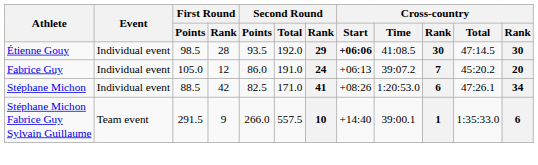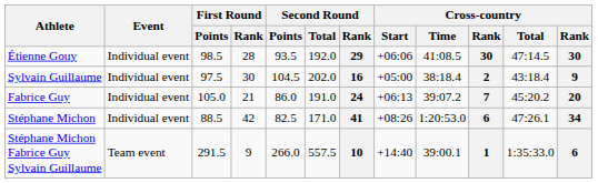 <table class="wikitable" style="font-size:90%">
 <tr>
 <th rowspan="2">Athlete</th>
 <th rowspan="2">Event</th>
 <th colspan="2">First Round</th>
 <th colspan="3">Second Round</th>
 <th colspan="5">Cross-country</th>
 </tr>
 <tr>
 <th>Points</th>
 <th>Rank</th>
 <th>Points</th>
 <th>Total</th>
 <th>Rank</th>
 <th>Start</th>
 <th>Time</th>
 <th>Rank</th>
 <th>Total</th>
 <th>Rank</th>
 </tr>
 <tr>
 <td><a href='#'>Étienne Gouy</a></td>
 <td>Individual event</td>
 <td align="center">98.5</td>
 <td align="center">28</td>
 <td align="center">93.5</td>
 <td align="center">192.0</td>
 <th align="center">29</th>
-<td align="center"><strong>+06:06</strong></td>
+<td align="center">+06:06</td>
 <td align="center">41:08.5</td>
 <th align="center">30</th>
 <td align="center">47:14.5</td>
 <th align="center">30</th>
 </tr>
 <tr>
+<td><a href='#'>Sylvain Guillaume</a></td>
+<td>Individual event</td>
+<td align="center">97.5</td>
+<td align="center">30</td>
+<td align="center">104.5</td>
+<td align="center">202.0</td>
+<th align="center">16</th>
+<td align="center">+05:00</td>
+<td align="center">38:18.4</td>
+<th align="center">2</th>
+<td align="center">43:18.4</td>
+<th align="center">9</th>
+</tr>
+<tr>
 <td><a href='#'>Fabrice Guy</a></td>
 <td>Individual event</td>
 <td align="center">105.0</td>
-<td align="center">12</td>
+<td align="center">21</td>
 <td align="center">86.0</td>
 <td align="center">191.0</td>
 <th align="center">24</th>
 <td align="center">+06:13</td>
 <td align="center">39:07.2</td>
 <th align="center">7</th>
 <td align="center">45:20.2</td>
 <th align="center">20</th>
 </tr>
 <tr>
 <td><a href='#'>Stéphane Michon</a></td>
 <td>Individual event</td>
 <td align="center">88.5</td>
 <td align="center">42</td>
 <td align="center">82.5</td>
 <td align="center">171.0</td>
 <th align="center">41</th>
 <td align="center">+08:26</td>
 <td align="center">1:20:53.0</td>
 <th align="center">6</th>
 <td align="center">47:26.1</td>
 <th align="center">34</th>
 </tr>
 <tr>
 <td><a href='#'>Stéphane Michon</a><br><a href='#'>Fabrice Guy</a><br><a href='#'>Sylvain Guillaume</a></td>
 <td>Team event</td>
 <td align="center">291.5</td>
 <td align="center">9</td>
 <td align="center">266.0</td>
 <td align="center">557.5</td>
 <th align="center">10</th>
 <td align="center">+14:40</td>
 <td align="center">39:00.1</td>
 <th align="center">1</th>
 <td align="center">1:35:33.0</td>
 <th align="center">6</th>
 </tr>
 </table>
